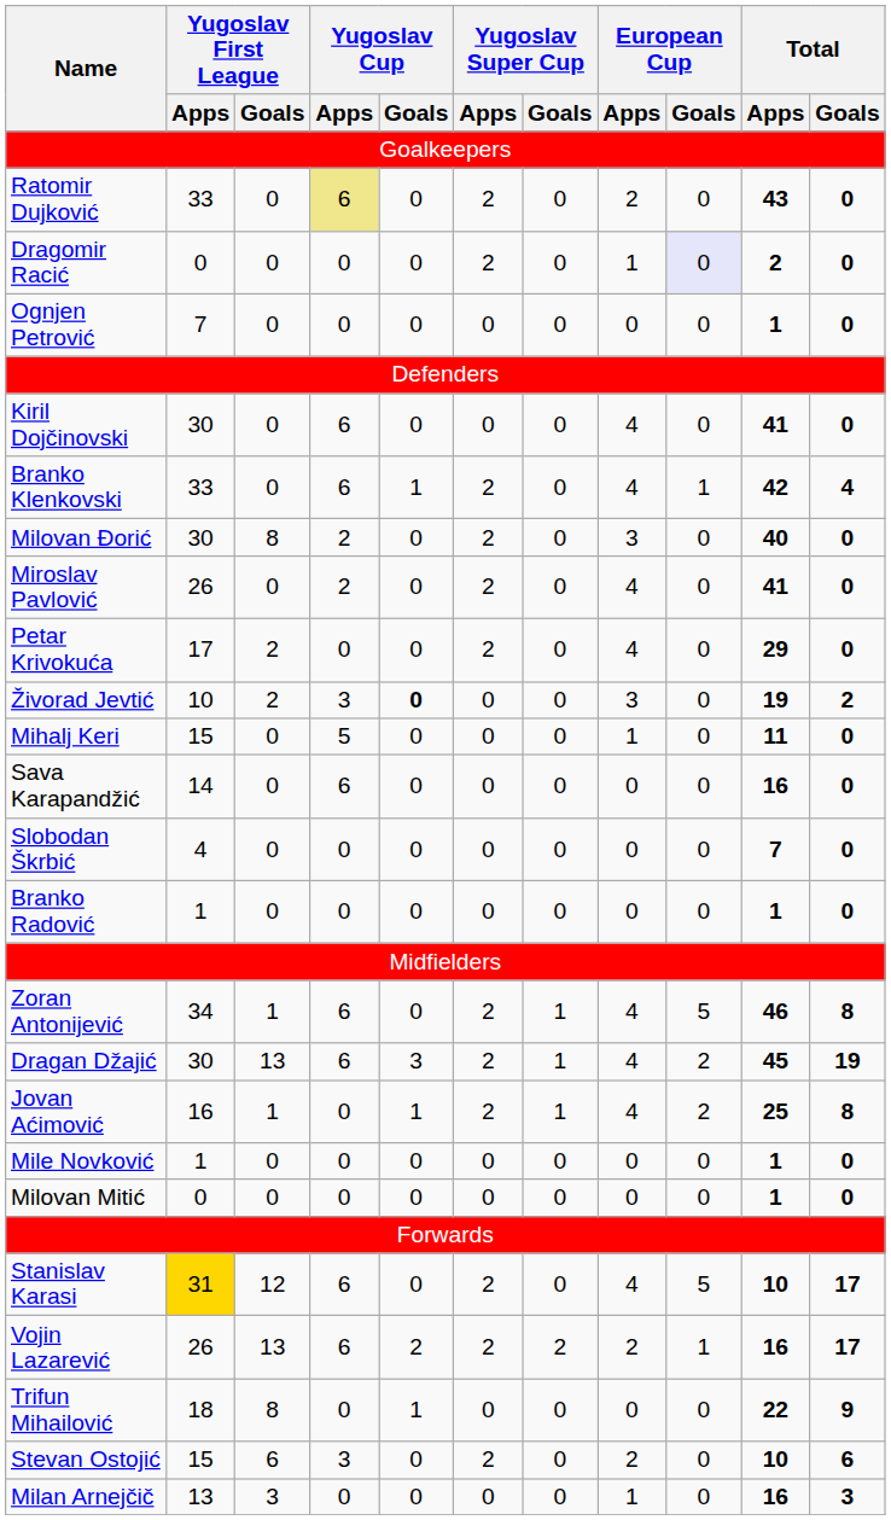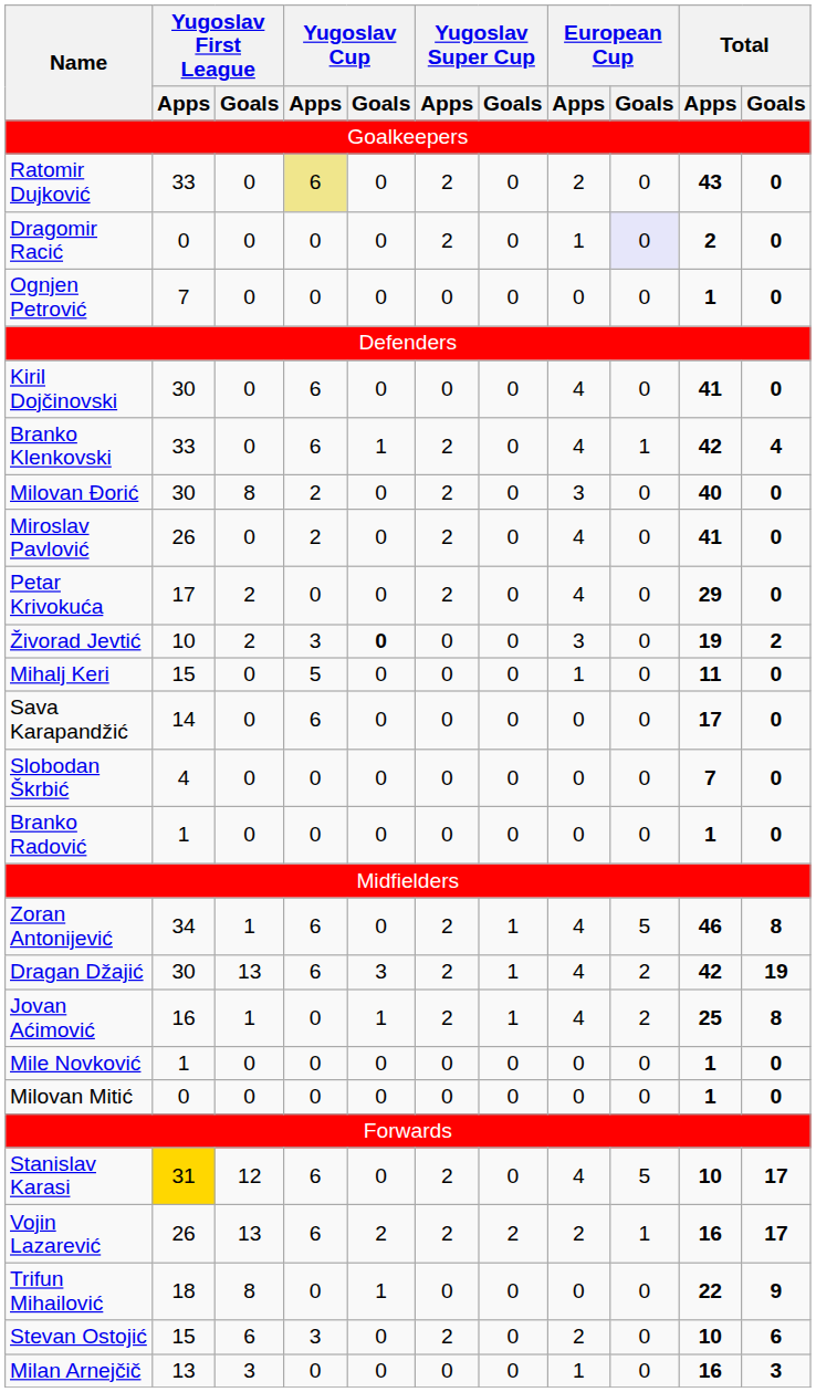 <table class="wikitable" style="text-align:center">
 <tr>
 <th rowspan="2">Name</th>
 <th colspan="2" width="85"><a href='#'>Yugoslav First League</a></th>
 <th colspan="2" width="85"><a href='#'>Yugoslav Cup</a></th>
 <th colspan="2" width="85"><a href='#'>Yugoslav Super Cup</a></th>
 <th colspan="2" width="85"><a href='#'>European Cup</a></th>
 <th colspan="2" width="85">Total</th>
 </tr>
 <tr>
 <th>Apps</th>
 <th>Goals</th>
 <th>Apps</th>
 <th>Goals</th>
 <th>Apps</th>
 <th>Goals</th>
 <th>Apps</th>
 <th>Goals</th>
 <th>Apps</th>
 <th>Goals</th>
 </tr>
 <tr>
 <td style="background: red;color:white" align=center colspan="15">Goalkeepers</td>
 </tr>
 <tr>
 <td align="left"> <a href='#'>Ratomir Dujković</a></td>
 <td>33</td>
 <td>0</td>
 <td style="background: khaki;">6</td>
 <td>0</td>
 <td>2</td>
 <td>0</td>
 <td>2</td>
 <td>0</td>
 <td><strong>43</strong></td>
 <td><strong>0</strong></td>
 </tr>
 <tr>
 <td align="left"> <a href='#'>Dragomir Racić</a></td>
 <td>0</td>
 <td>0</td>
 <td>0</td>
 <td>0</td>
 <td>2</td>
 <td>0</td>
 <td>1</td>
 <td style="background: lavender;">0</td>
 <td><strong>2</strong></td>
 <td><strong>0</strong></td>
 </tr>
 <tr>
 <td align="left"> <a href='#'>Ognjen Petrović</a></td>
 <td>7</td>
 <td>0</td>
 <td>0</td>
 <td>0</td>
 <td>0</td>
 <td>0</td>
 <td>0</td>
 <td>0</td>
 <td><strong>1</strong></td>
 <td><strong>0</strong></td>
 </tr>
 <tr>
 <td align=center colspan="15" style="background: red;color:white">Defenders</td>
 </tr>
 <tr>
 <td align="left"> <a href='#'>Kiril Dojčinovski</a></td>
 <td>30</td>
 <td>0</td>
 <td>6</td>
 <td>0</td>
 <td>0</td>
 <td>0</td>
 <td>4</td>
 <td>0</td>
 <td><strong>41</strong></td>
 <td><strong>0</strong></td>
 </tr>
 <tr>
 <td align="left"> <a href='#'>Branko Klenkovski</a></td>
 <td>33</td>
 <td>0</td>
 <td>6</td>
 <td>1</td>
 <td>2</td>
 <td>0</td>
 <td>4</td>
 <td>1</td>
 <td><strong>42</strong></td>
 <td><strong>4</strong></td>
 </tr>
 <tr>
 <td align="left"> <a href='#'>Milovan Đorić</a></td>
 <td>30</td>
 <td>8</td>
 <td>2</td>
 <td>0</td>
 <td>2</td>
 <td>0</td>
 <td>3</td>
 <td>0</td>
 <td><strong>40</strong></td>
 <td><strong>0</strong></td>
 </tr>
 <tr>
 <td align="left"> <a href='#'>Miroslav Pavlović</a></td>
 <td>26</td>
 <td>0</td>
 <td>2</td>
 <td>0</td>
 <td>2</td>
 <td>0</td>
 <td>4</td>
 <td>0</td>
 <td><strong>41</strong></td>
 <td><strong>0</strong></td>
 </tr>
 <tr>
 <td align="left"> <a href='#'>Petar Krivokuća</a></td>
 <td>17</td>
 <td>2</td>
 <td>0</td>
 <td>0</td>
 <td>2</td>
 <td>0</td>
 <td>4</td>
 <td>0</td>
 <td><strong>29</strong></td>
 <td><strong>0</strong></td>
 </tr>
 <tr>
 <td align="left"> <a href='#'>Živorad Jevtić</a></td>
 <td>10</td>
 <td>2</td>
 <td>3</td>
 <td><strong>0</strong></td>
 <td>0</td>
 <td>0</td>
 <td>3</td>
 <td>0</td>
 <td><strong>19</strong></td>
 <td><strong>2</strong></td>
 </tr>
 <tr>
 <td align="left"> <a href='#'>Mihalj Keri</a></td>
 <td>15</td>
 <td>0</td>
 <td>5</td>
 <td>0</td>
 <td>0</td>
 <td>0</td>
 <td>1</td>
 <td>0</td>
 <td><strong>11</strong></td>
 <td><strong>0</strong></td>
 </tr>
 <tr>
 <td align="left"> Sava Karapandžić</td>
 <td>14</td>
 <td>0</td>
 <td>6</td>
 <td>0</td>
 <td>0</td>
 <td>0</td>
 <td>0</td>
 <td>0</td>
-<td><strong>16</strong></td>
+<td><strong>17</strong></td>
 <td><strong>0</strong></td>
 </tr>
 <tr>
 <td align="left"> <a href='#'>Slobodan Škrbić</a></td>
 <td>4</td>
 <td>0</td>
 <td>0</td>
 <td>0</td>
 <td>0</td>
 <td>0</td>
 <td>0</td>
 <td>0</td>
 <td><strong>7</strong></td>
 <td><strong>0</strong></td>
 </tr>
 <tr>
 <td align="left"> <a href='#'>Branko Radović</a></td>
 <td>1</td>
 <td>0</td>
 <td>0</td>
 <td>0</td>
 <td>0</td>
 <td>0</td>
 <td>0</td>
 <td>0</td>
 <td><strong>1</strong></td>
 <td><strong>0</strong></td>
 </tr>
 <tr>
 <td align=center colspan="15" style="background: red;color:white">Midfielders</td>
 </tr>
 <tr>
 <td align="left"> <a href='#'>Zoran Antonijević</a></td>
 <td>34</td>
 <td>1</td>
 <td>6</td>
 <td>0</td>
 <td>2</td>
 <td>1</td>
 <td>4</td>
 <td>5</td>
 <td><strong>46</strong></td>
 <td><strong>8</strong></td>
 </tr>
 <tr>
 <td align="left"> <a href='#'>Dragan Džajić</a></td>
 <td>30</td>
 <td>13</td>
 <td>6</td>
 <td>3</td>
 <td>2</td>
 <td>1</td>
 <td>4</td>
 <td>2</td>
-<td><strong>45</strong></td>
+<td><strong>42</strong></td>
 <td><strong>19</strong></td>
 </tr>
 <tr>
 <td align="left"> <a href='#'>Jovan Aćimović</a></td>
 <td>16</td>
 <td>1</td>
 <td>0</td>
 <td>1</td>
 <td>2</td>
 <td>1</td>
 <td>4</td>
 <td>2</td>
 <td><strong>25</strong></td>
 <td><strong>8</strong></td>
 </tr>
 <tr>
 <td align="left"> <a href='#'>Mile Novković</a></td>
 <td>1</td>
 <td>0</td>
 <td>0</td>
 <td>0</td>
 <td>0</td>
 <td>0</td>
 <td>0</td>
 <td>0</td>
 <td><strong>1</strong></td>
 <td><strong>0</strong></td>
 </tr>
 <tr>
 <td align="left"> Milovan Mitić</td>
 <td>0</td>
 <td>0</td>
 <td>0</td>
 <td>0</td>
 <td>0</td>
 <td>0</td>
 <td>0</td>
 <td>0</td>
 <td><strong>1</strong></td>
 <td><strong>0</strong></td>
 </tr>
 <tr>
 <td align=center colspan="15" style="background: red;color:white">Forwards</td>
 </tr>
 <tr>
 <td align="left"> <a href='#'>Stanislav Karasi</a></td>
 <td style="background: gold;">31</td>
 <td>12</td>
 <td>6</td>
 <td>0</td>
 <td>2</td>
 <td>0</td>
 <td>4</td>
 <td>5</td>
 <td><strong>10</strong></td>
 <td><strong>17</strong></td>
 </tr>
 <tr>
 <td align="left"> <a href='#'>Vojin Lazarević</a></td>
 <td>26</td>
 <td>13</td>
 <td>6</td>
 <td>2</td>
 <td>2</td>
 <td>2</td>
 <td>2</td>
 <td>1</td>
 <td><strong>16</strong></td>
 <td><strong>17</strong></td>
 </tr>
 <tr>
 <td align="left"> <a href='#'>Trifun Mihailović</a></td>
 <td>18</td>
 <td>8</td>
 <td>0</td>
 <td>1</td>
 <td>0</td>
 <td>0</td>
 <td>0</td>
 <td>0</td>
 <td><strong>22</strong></td>
 <td><strong>9</strong></td>
 </tr>
 <tr>
 <td align="left"> <a href='#'>Stevan Ostojić</a></td>
 <td>15</td>
 <td>6</td>
 <td>3</td>
 <td>0</td>
 <td>2</td>
 <td>0</td>
 <td>2</td>
 <td>0</td>
 <td><strong>10</strong></td>
 <td><strong>6</strong></td>
 </tr>
 <tr>
 <td align="left"> <a href='#'>Milan Arnejčič</a></td>
 <td>13</td>
 <td>3</td>
 <td>0</td>
 <td>0</td>
 <td>0</td>
 <td>0</td>
 <td>1</td>
 <td>0</td>
 <td><strong>16</strong></td>
 <td><strong>3</strong></td>
 </tr>
 <tr>
 </tr>
 </table>
